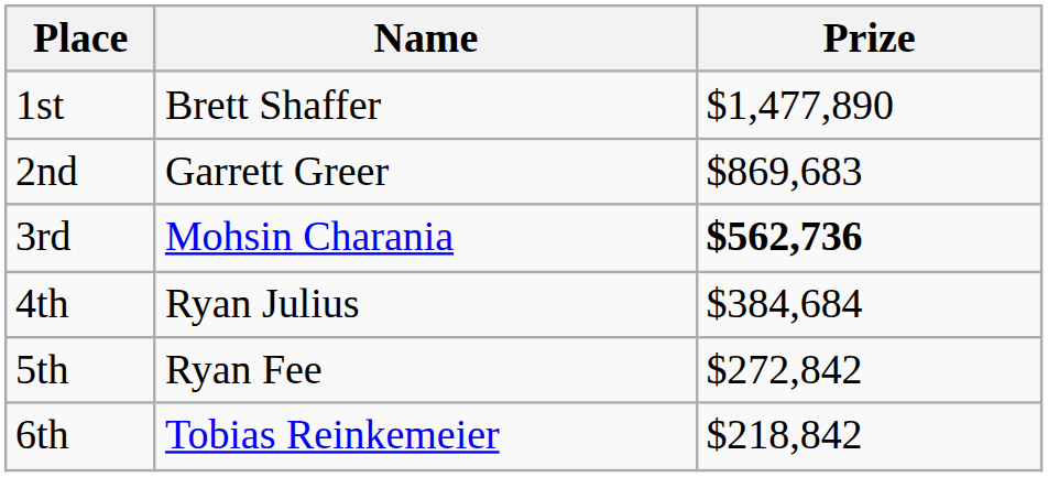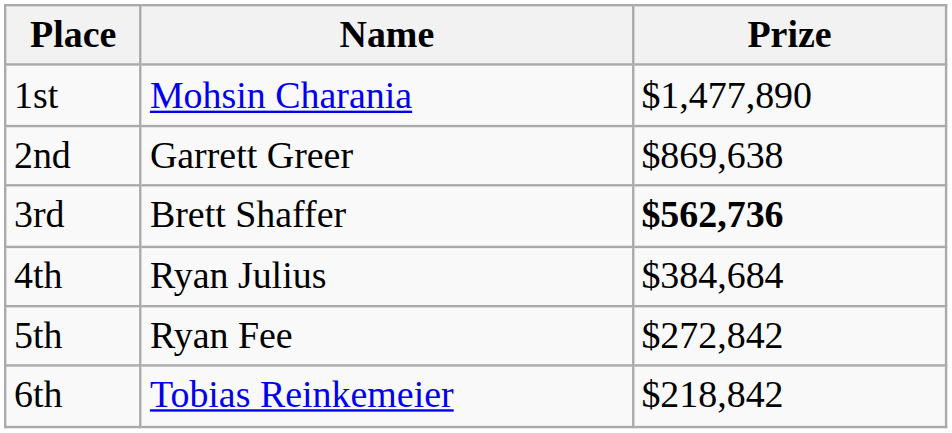 <table class="wikitable">
 <tr>
 <th style="width:50px;">Place</th>
 <th style="width:200px;">Name</th>
 <th style="width:125px;">Prize</th>
 </tr>
 <tr>
 <td>1st</td>
-<td> Brett Shaffer</td>
+<td> <a href='#'>Mohsin Charania</a></td>
 <td>$1,477,890</td>
 </tr>
 <tr>
 <td>2nd</td>
 <td> Garrett Greer</td>
-<td>$869,683</td>
+<td>$869,638</td>
 </tr>
 <tr>
 <td>3rd</td>
-<td> <a href='#'>Mohsin Charania</a></td>
+<td> Brett Shaffer</td>
 <td><strong>$562,736</strong></td>
 </tr>
 <tr>
 <td>4th</td>
 <td> Ryan Julius</td>
 <td>$384,684</td>
 </tr>
 <tr>
 <td>5th</td>
 <td> Ryan Fee</td>
 <td>$272,842</td>
 </tr>
 <tr>
 <td>6th</td>
 <td> <a href='#'>Tobias Reinkemeier</a></td>
 <td>$218,842</td>
 </tr>
 </table>
